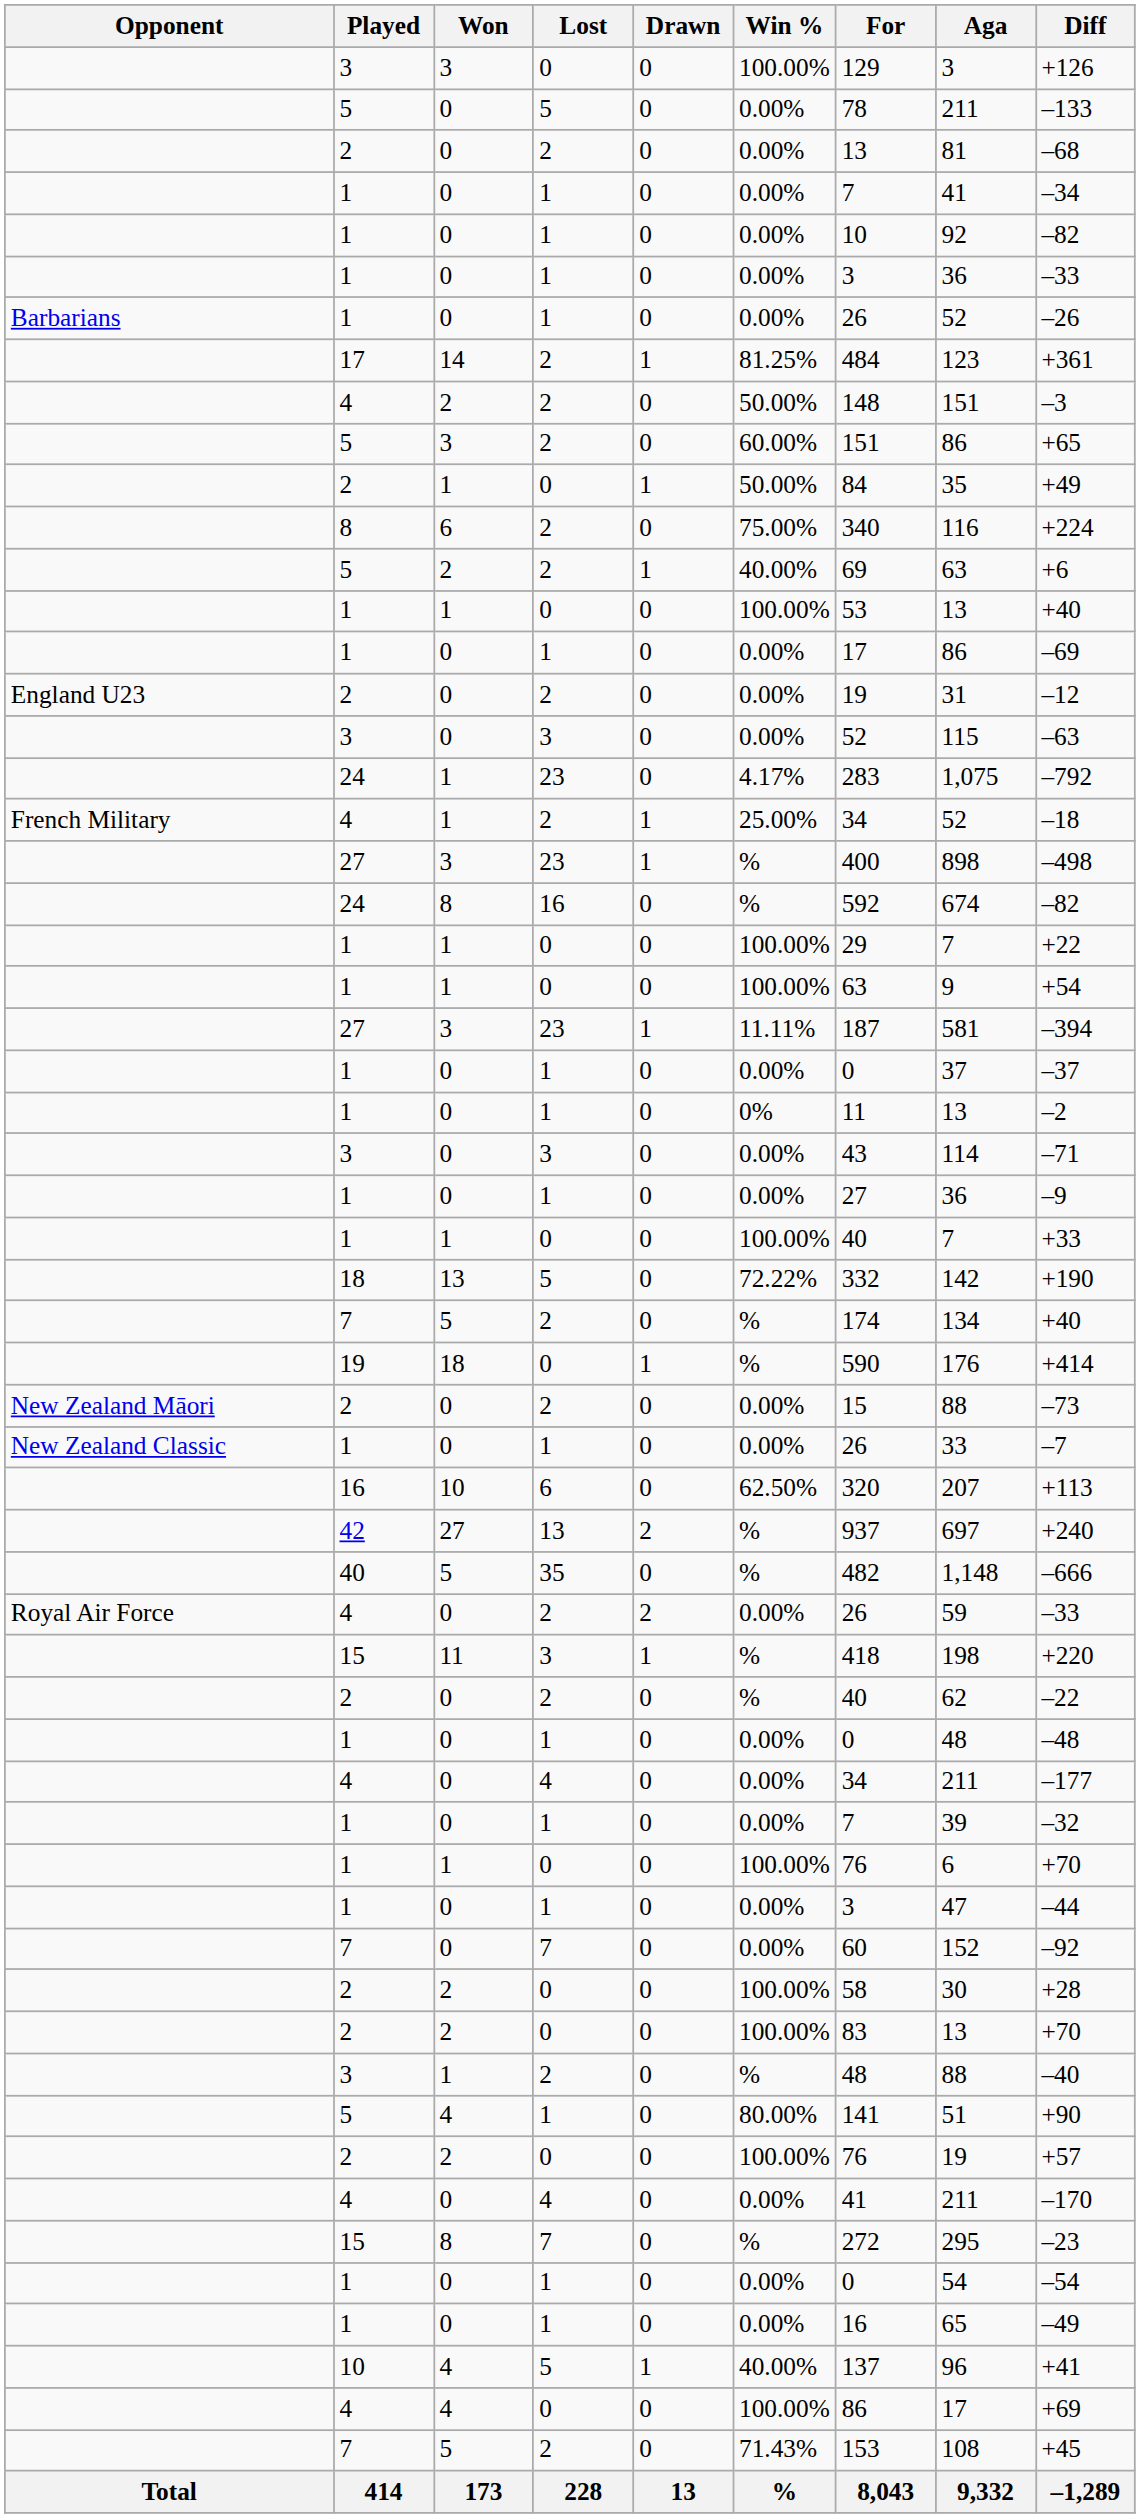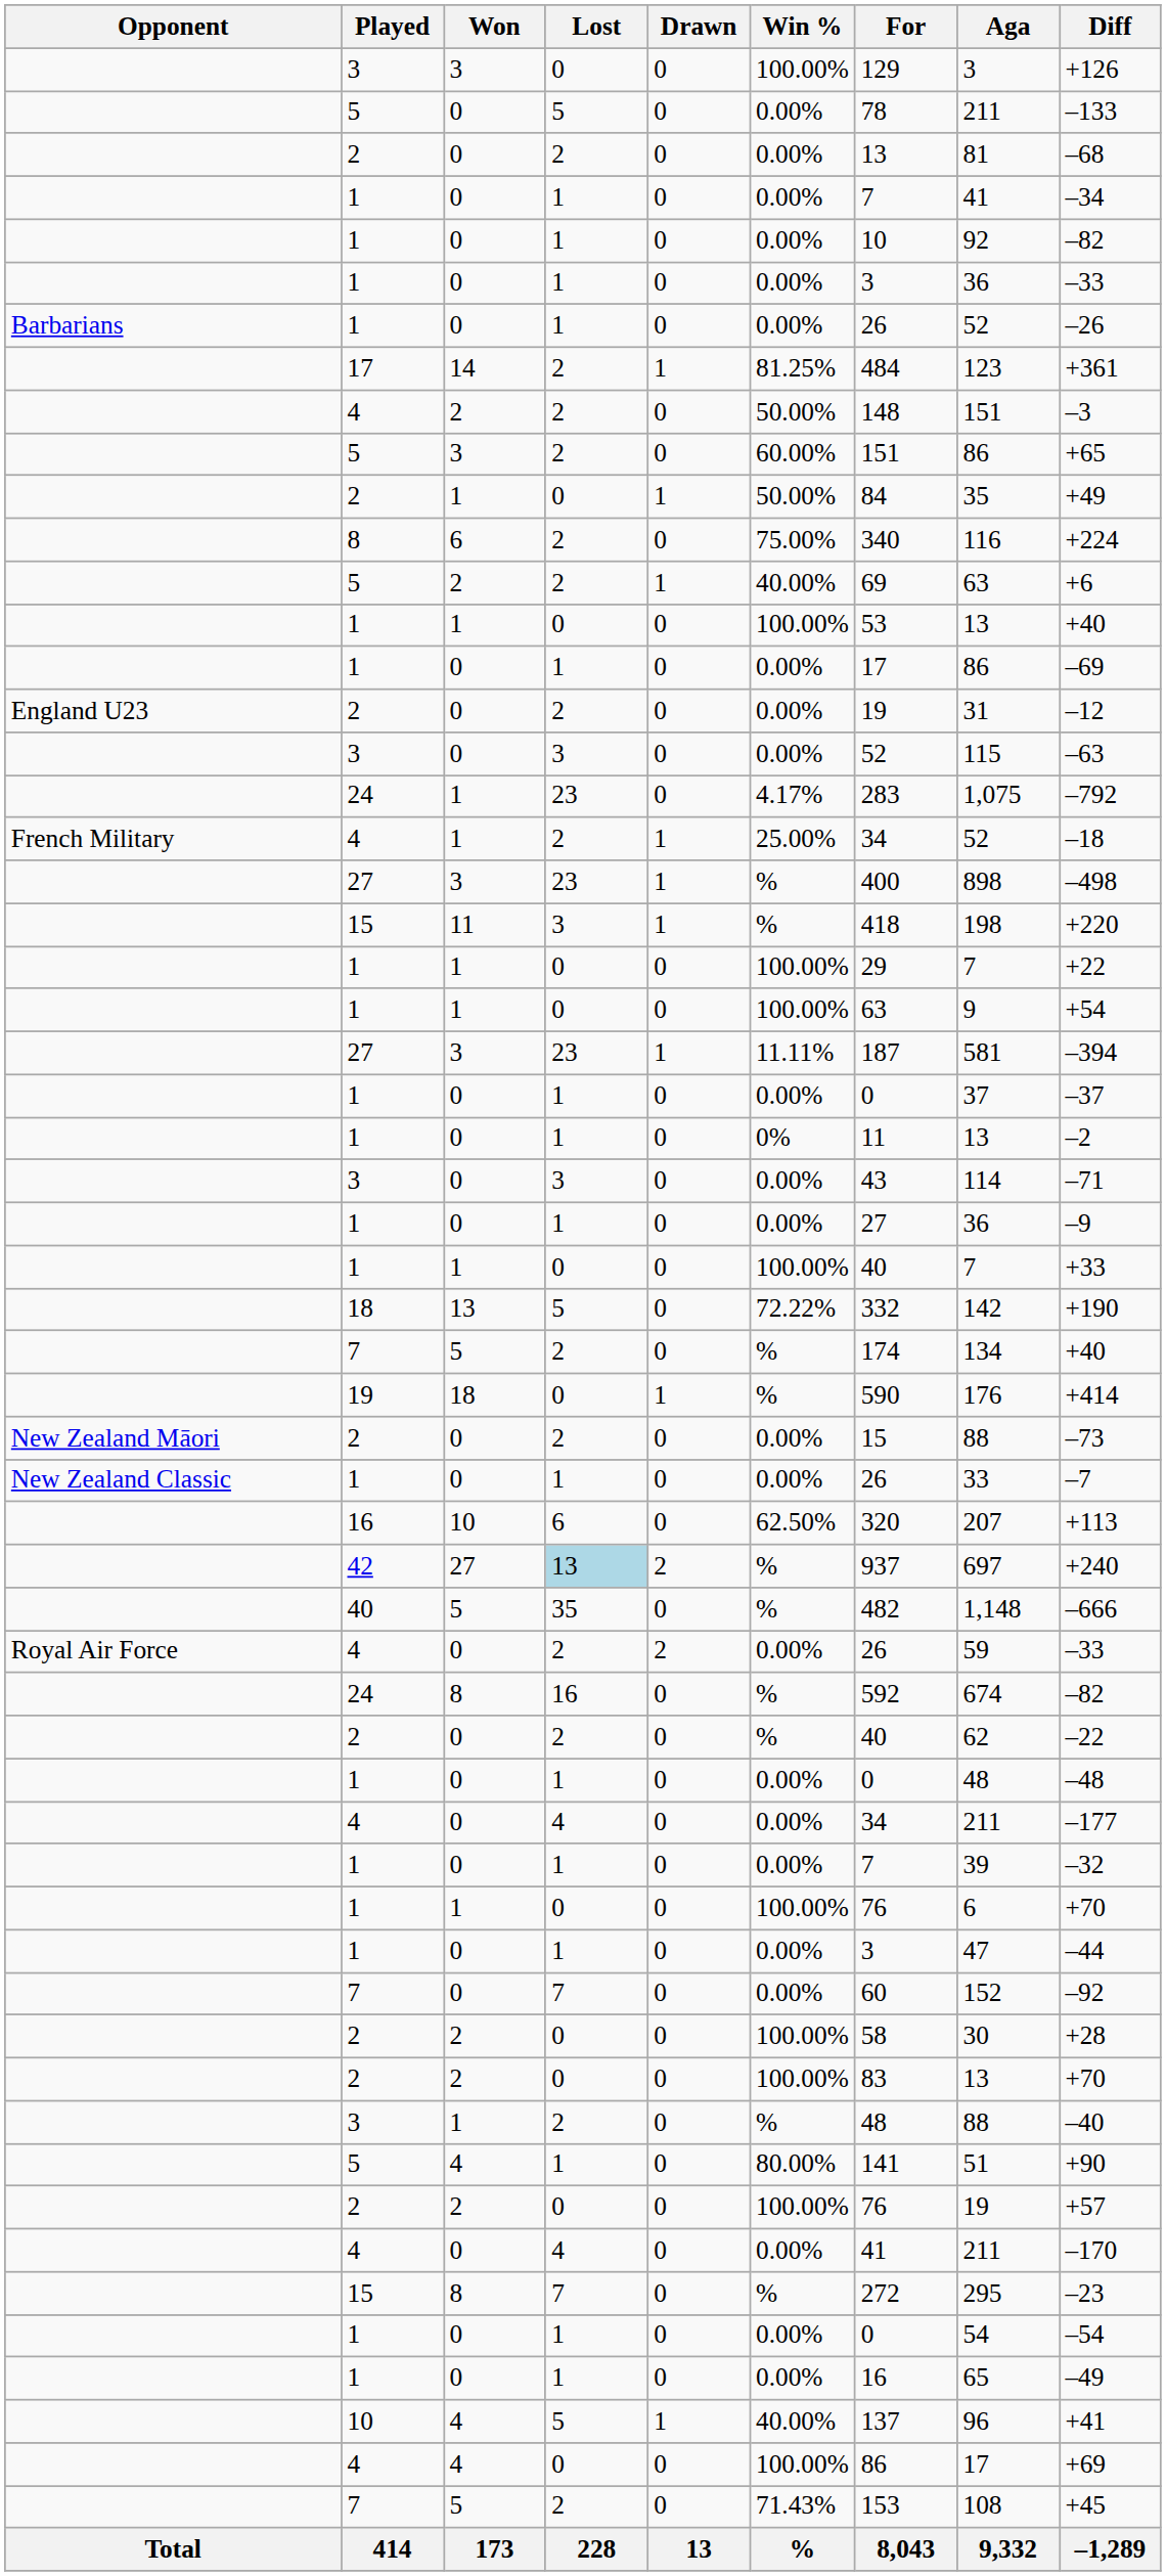 <table class="wikitable sortable" style="font-size:90%">
 <tr>
 <th style="width:180px;">Opponent</th>
 <th style="width:50px;">Played</th>
 <th style="width:50px;">Won</th>
 <th style="width:50px;">Lost</th>
 <th style="width:50px;">Drawn</th>
 <th style="width:50px;">Win %</th>
 <th style="width:50px;">For</th>
 <th style="width:50px;">Aga</th>
 <th style="width:50px;">Diff</th>
 </tr>
 <tr>
 <td></td>
 <td>3</td>
 <td>3</td>
 <td>0</td>
 <td>0</td>
 <td>100.00%</td>
 <td>129</td>
 <td>3</td>
 <td>+126</td>
 </tr>
 <tr>
 <td></td>
 <td>5</td>
 <td>0</td>
 <td>5</td>
 <td>0</td>
 <td>0.00%</td>
 <td>78</td>
 <td>211</td>
 <td>–133</td>
 </tr>
 <tr>
 <td></td>
 <td>2</td>
 <td>0</td>
 <td>2</td>
 <td>0</td>
 <td>0.00%</td>
 <td>13</td>
 <td>81</td>
 <td>–68</td>
 </tr>
 <tr>
 <td></td>
 <td>1</td>
 <td>0</td>
 <td>1</td>
 <td>0</td>
 <td>0.00%</td>
 <td>7</td>
 <td>41</td>
 <td>–34</td>
 </tr>
 <tr>
 <td></td>
 <td>1</td>
 <td>0</td>
 <td>1</td>
 <td>0</td>
 <td>0.00%</td>
 <td>10</td>
 <td>92</td>
 <td>–82</td>
 </tr>
 <tr>
 <td></td>
 <td>1</td>
 <td>0</td>
 <td>1</td>
 <td>0</td>
 <td>0.00%</td>
 <td>3</td>
 <td>36</td>
 <td>–33</td>
 </tr>
 <tr>
 <td><a href='#'>Barbarians</a></td>
 <td>1</td>
 <td>0</td>
 <td>1</td>
 <td>0</td>
 <td>0.00%</td>
 <td>26</td>
 <td>52</td>
 <td>–26</td>
 </tr>
 <tr>
 <td></td>
 <td>17</td>
 <td>14</td>
 <td>2</td>
 <td>1</td>
 <td>81.25%</td>
 <td>484</td>
 <td>123</td>
 <td>+361</td>
 </tr>
 <tr>
 <td></td>
 <td>4</td>
 <td>2</td>
 <td>2</td>
 <td>0</td>
 <td>50.00%</td>
 <td>148</td>
 <td>151</td>
 <td>–3</td>
 </tr>
 <tr>
 <td></td>
 <td>5</td>
 <td>3</td>
 <td>2</td>
 <td>0</td>
 <td>60.00%</td>
 <td>151</td>
 <td>86</td>
 <td>+65</td>
 </tr>
 <tr>
 <td></td>
 <td>2</td>
 <td>1</td>
 <td>0</td>
 <td>1</td>
 <td>50.00%</td>
 <td>84</td>
 <td>35</td>
 <td>+49</td>
 </tr>
 <tr>
 <td></td>
 <td>8</td>
 <td>6</td>
 <td>2</td>
 <td>0</td>
 <td>75.00%</td>
 <td>340</td>
 <td>116</td>
 <td>+224</td>
 </tr>
 <tr>
 <td></td>
 <td>5</td>
 <td>2</td>
 <td>2</td>
 <td>1</td>
 <td>40.00%</td>
 <td>69</td>
 <td>63</td>
 <td>+6</td>
 </tr>
 <tr>
 <td></td>
 <td>1</td>
 <td>1</td>
 <td>0</td>
 <td>0</td>
 <td>100.00%</td>
 <td>53</td>
 <td>13</td>
 <td>+40</td>
 </tr>
 <tr>
 <td></td>
 <td>1</td>
 <td>0</td>
 <td>1</td>
 <td>0</td>
 <td>0.00%</td>
 <td>17</td>
 <td>86</td>
 <td>–69</td>
 </tr>
 <tr>
 <td> England U23</td>
 <td>2</td>
 <td>0</td>
 <td>2</td>
 <td>0</td>
 <td>0.00%</td>
 <td>19</td>
 <td>31</td>
 <td>–12</td>
 </tr>
 <tr>
 <td></td>
 <td>3</td>
 <td>0</td>
 <td>3</td>
 <td>0</td>
 <td>0.00%</td>
 <td>52</td>
 <td>115</td>
 <td>–63</td>
 </tr>
 <tr>
 <td></td>
 <td>24</td>
 <td>1</td>
 <td>23</td>
 <td>0</td>
 <td>4.17%</td>
 <td>283</td>
 <td>1,075</td>
 <td>–792</td>
 </tr>
 <tr>
 <td> French Military</td>
 <td>4</td>
 <td>1</td>
 <td>2</td>
 <td>1</td>
 <td>25.00%</td>
 <td>34</td>
 <td>52</td>
 <td>–18</td>
 </tr>
 <tr>
 <td></td>
 <td>27</td>
 <td>3</td>
 <td>23</td>
 <td>1</td>
 <td>%</td>
 <td>400</td>
 <td>898</td>
 <td>–498</td>
 </tr>
 <tr>
 <td></td>
-<td>24</td>
-<td>8</td>
-<td>16</td>
-<td>0</td>
+<td>15</td>
+<td>11</td>
+<td>3</td>
+<td>1</td>
 <td>%</td>
-<td>592</td>
-<td>674</td>
-<td>–82</td>
+<td>418</td>
+<td>198</td>
+<td>+220</td>
 </tr>
 <tr>
 <td></td>
 <td>1</td>
 <td>1</td>
 <td>0</td>
 <td>0</td>
 <td>100.00%</td>
 <td>29</td>
 <td>7</td>
 <td>+22</td>
 </tr>
 <tr>
 <td></td>
 <td>1</td>
 <td>1</td>
 <td>0</td>
 <td>0</td>
 <td>100.00%</td>
 <td>63</td>
 <td>9</td>
 <td>+54</td>
 </tr>
 <tr>
 <td></td>
 <td>27</td>
 <td>3</td>
 <td>23</td>
 <td>1</td>
 <td>11.11%</td>
 <td>187</td>
 <td>581</td>
 <td>–394</td>
 </tr>
 <tr>
 <td></td>
 <td>1</td>
 <td>0</td>
 <td>1</td>
 <td>0</td>
 <td>0.00%</td>
 <td>0</td>
 <td>37</td>
 <td>–37</td>
 </tr>
 <tr>
 <td></td>
 <td>1</td>
 <td>0</td>
 <td>1</td>
 <td>0</td>
 <td>0%</td>
 <td>11</td>
 <td>13</td>
 <td>–2</td>
 </tr>
 <tr>
 <td></td>
 <td>3</td>
 <td>0</td>
 <td>3</td>
 <td>0</td>
 <td>0.00%</td>
 <td>43</td>
 <td>114</td>
 <td>–71</td>
 </tr>
 <tr>
 <td></td>
 <td>1</td>
 <td>0</td>
 <td>1</td>
 <td>0</td>
 <td>0.00%</td>
 <td>27</td>
 <td>36</td>
 <td>–9</td>
 </tr>
 <tr>
 <td></td>
 <td>1</td>
 <td>1</td>
 <td>0</td>
 <td>0</td>
 <td>100.00%</td>
 <td>40</td>
 <td>7</td>
 <td>+33</td>
 </tr>
 <tr>
 <td></td>
 <td>18</td>
 <td>13</td>
 <td>5</td>
 <td>0</td>
 <td>72.22%</td>
 <td>332</td>
 <td>142</td>
 <td>+190</td>
 </tr>
 <tr>
 <td></td>
 <td>7</td>
 <td>5</td>
 <td>2</td>
 <td>0</td>
 <td>%</td>
 <td>174</td>
 <td>134</td>
 <td>+40</td>
 </tr>
 <tr>
 <td></td>
 <td>19</td>
 <td>18</td>
 <td>0</td>
 <td>1</td>
 <td>%</td>
 <td>590</td>
 <td>176</td>
 <td>+414</td>
 </tr>
 <tr>
 <td> <a href='#'>New Zealand Māori</a></td>
 <td>2</td>
 <td>0</td>
 <td>2</td>
 <td>0</td>
 <td>0.00%</td>
 <td>15</td>
 <td>88</td>
 <td>–73</td>
 </tr>
 <tr>
 <td> <a href='#'>New Zealand Classic</a></td>
 <td>1</td>
 <td>0</td>
 <td>1</td>
 <td>0</td>
 <td>0.00%</td>
 <td>26</td>
 <td>33</td>
 <td>–7</td>
 </tr>
 <tr>
 <td></td>
 <td>16</td>
 <td>10</td>
 <td>6</td>
 <td>0</td>
 <td>62.50%</td>
 <td>320</td>
 <td>207</td>
 <td>+113</td>
 </tr>
 <tr>
 <td></td>
 <td><a href='#'>42</a></td>
 <td>27</td>
-<td>13</td>
+<td style="background: lightblue;">13</td>
 <td>2</td>
 <td>%</td>
 <td>937</td>
 <td>697</td>
 <td>+240</td>
 </tr>
 <tr>
 <td></td>
 <td>40</td>
 <td>5</td>
 <td>35</td>
 <td>0</td>
 <td>%</td>
 <td>482</td>
 <td>1,148</td>
 <td>–666</td>
 </tr>
 <tr>
 <td> Royal Air Force</td>
 <td>4</td>
 <td>0</td>
 <td>2</td>
 <td>2</td>
 <td>0.00%</td>
 <td>26</td>
 <td>59</td>
 <td>–33</td>
 </tr>
 <tr>
 <td></td>
-<td>15</td>
-<td>11</td>
-<td>3</td>
-<td>1</td>
+<td>24</td>
+<td>8</td>
+<td>16</td>
+<td>0</td>
 <td>%</td>
-<td>418</td>
-<td>198</td>
-<td>+220</td>
+<td>592</td>
+<td>674</td>
+<td>–82</td>
 </tr>
 <tr>
 <td></td>
 <td>2</td>
 <td>0</td>
 <td>2</td>
 <td>0</td>
 <td>%</td>
 <td>40</td>
 <td>62</td>
 <td>–22</td>
 </tr>
 <tr>
 <td></td>
 <td>1</td>
 <td>0</td>
 <td>1</td>
 <td>0</td>
 <td>0.00%</td>
 <td>0</td>
 <td>48</td>
 <td>–48</td>
 </tr>
 <tr>
 <td></td>
 <td>4</td>
 <td>0</td>
 <td>4</td>
 <td>0</td>
 <td>0.00%</td>
 <td>34</td>
 <td>211</td>
 <td>–177</td>
 </tr>
 <tr>
 <td></td>
 <td>1</td>
 <td>0</td>
 <td>1</td>
 <td>0</td>
 <td>0.00%</td>
 <td>7</td>
 <td>39</td>
 <td>–32</td>
 </tr>
 <tr>
 <td></td>
 <td>1</td>
 <td>1</td>
 <td>0</td>
 <td>0</td>
 <td>100.00%</td>
 <td>76</td>
 <td>6</td>
 <td>+70</td>
 </tr>
 <tr>
 <td></td>
 <td>1</td>
 <td>0</td>
 <td>1</td>
 <td>0</td>
 <td>0.00%</td>
 <td>3</td>
 <td>47</td>
 <td>–44</td>
 </tr>
 <tr>
 <td></td>
 <td>7</td>
 <td>0</td>
 <td>7</td>
 <td>0</td>
 <td>0.00%</td>
 <td>60</td>
 <td>152</td>
 <td>–92</td>
 </tr>
 <tr>
 <td></td>
 <td>2</td>
 <td>2</td>
 <td>0</td>
 <td>0</td>
 <td>100.00%</td>
 <td>58</td>
 <td>30</td>
 <td>+28</td>
 </tr>
 <tr>
 <td></td>
 <td>2</td>
 <td>2</td>
 <td>0</td>
 <td>0</td>
 <td>100.00%</td>
 <td>83</td>
 <td>13</td>
 <td>+70</td>
 </tr>
 <tr>
 <td></td>
 <td>3</td>
 <td>1</td>
 <td>2</td>
 <td>0</td>
 <td>%</td>
 <td>48</td>
 <td>88</td>
 <td>–40</td>
 </tr>
 <tr>
 <td></td>
 <td>5</td>
 <td>4</td>
 <td>1</td>
 <td>0</td>
 <td>80.00%</td>
 <td>141</td>
 <td>51</td>
 <td>+90</td>
 </tr>
 <tr>
 <td></td>
 <td>2</td>
 <td>2</td>
 <td>0</td>
 <td>0</td>
 <td>100.00%</td>
 <td>76</td>
 <td>19</td>
 <td>+57</td>
 </tr>
 <tr>
 <td></td>
 <td>4</td>
 <td>0</td>
 <td>4</td>
 <td>0</td>
 <td>0.00%</td>
 <td>41</td>
 <td>211</td>
 <td>–170</td>
 </tr>
 <tr>
 <td></td>
 <td>15</td>
 <td>8</td>
 <td>7</td>
 <td>0</td>
 <td>%</td>
 <td>272</td>
 <td>295</td>
 <td>–23</td>
 </tr>
 <tr>
 <td></td>
 <td>1</td>
 <td>0</td>
 <td>1</td>
 <td>0</td>
 <td>0.00%</td>
 <td>0</td>
 <td>54</td>
 <td>–54</td>
 </tr>
 <tr>
 <td></td>
 <td>1</td>
 <td>0</td>
 <td>1</td>
 <td>0</td>
 <td>0.00%</td>
 <td>16</td>
 <td>65</td>
 <td>–49</td>
 </tr>
 <tr>
 <td></td>
 <td>10</td>
 <td>4</td>
 <td>5</td>
 <td>1</td>
 <td>40.00%</td>
 <td>137</td>
 <td>96</td>
 <td>+41</td>
 </tr>
 <tr>
 <td></td>
 <td>4</td>
 <td>4</td>
 <td>0</td>
 <td>0</td>
 <td>100.00%</td>
 <td>86</td>
 <td>17</td>
 <td>+69</td>
 </tr>
 <tr>
 <td></td>
 <td>7</td>
 <td>5</td>
 <td>2</td>
 <td>0</td>
 <td>71.43%</td>
 <td>153</td>
 <td>108</td>
 <td>+45</td>
 </tr>
 <tr class="sortbottom">
 <th>Total</th>
 <th>414</th>
 <th>173</th>
 <th>228</th>
 <th>13</th>
 <th>%</th>
 <th>8,043</th>
 <th>9,332</th>
 <th>–1,289</th>
 </tr>
 </table>
